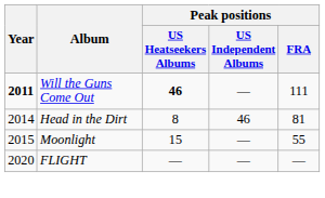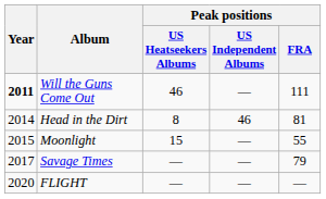 <table class="wikitable">
 <tr>
 <th align="center" rowspan="2" width="10">Year</th>
 <th align="center" rowspan="2" width="120">Album</th>
 <th align="center" colspan="3" width="30">Peak positions</th>
 </tr>
 <tr>
 <th scope="col" style="width:3em;font-size:90%;"><a href='#'>US<br>Heatseekers<br>Albums</a><br></th>
 <th scope="col" style="width:3em;font-size:90%;"><a href='#'>US<br>Independent<br>Albums</a><br></th>
 <th scope="col" style="width:3em;font-size:90%;"><a href='#'>FRA</a><br></th>
 </tr>
 <tr>
 <td align="center"><strong>2011</strong></td>
 <td><em><a href='#'>Will the Guns Come Out</a></em></td>
-<td align="center"><strong>46</strong></td>
+<td align="center">46</td>
 <td align="center">—</td>
 <td align="center">111</td>
 </tr>
 <tr>
 <td align="center">2014</td>
 <td><em>Head in the Dirt</em></td>
 <td align="center">8</td>
 <td align="center">46</td>
 <td align="center">81</td>
 </tr>
 <tr>
 <td align="center">2015</td>
 <td><em>Moonlight</em></td>
 <td align="center">15</td>
 <td align="center">—</td>
 <td align="center">55</td>
 </tr>
 <tr>
+<td>2017</td>
+<td><em><a href='#'>Savage Times</a></em></td>
+<td align="center">—</td>
+<td align="center">—</td>
+<td align="center">79<br></td>
+</tr>
+<tr>
 <td align="center">2020</td>
 <td><em>FLIGHT</em></td>
 <td align="center">—</td>
 <td align="center">—</td>
 <td align="center">—</td>
 </tr>
 </table>
